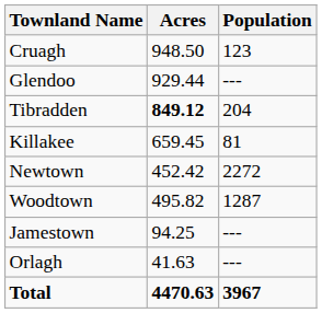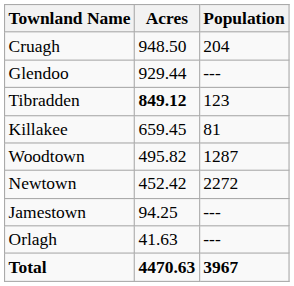 <table class="wikitable">
 <tr>
 <th>Townland Name</th>
 <th>Acres</th>
 <th>Population</th>
 </tr>
 <tr>
 <td>Cruagh</td>
 <td>948.50</td>
-<td>123</td>
+<td>204</td>
 </tr>
 <tr>
 <td>Glendoo</td>
 <td>929.44</td>
 <td>---</td>
 </tr>
 <tr>
 <td>Tibradden</td>
 <td><strong>849.12</strong></td>
-<td>204</td>
+<td>123</td>
 </tr>
 <tr>
 <td>Killakee</td>
 <td>659.45</td>
 <td>81</td>
 </tr>
 <tr>
+<td>Woodtown</td>
+<td>495.82</td>
+<td>1287</td>
+</tr>
+<tr>
 <td>Newtown</td>
 <td>452.42</td>
 <td>2272</td>
-</tr>
-<tr>
-<td>Woodtown</td>
-<td>495.82</td>
-<td>1287</td>
 </tr>
 <tr>
 <td>Jamestown</td>
 <td>94.25</td>
 <td>---</td>
 </tr>
 <tr>
 <td>Orlagh</td>
 <td>41.63</td>
 <td>---</td>
 </tr>
 <tr>
 <td><strong>Total</strong></td>
 <td><strong>4470.63</strong></td>
 <td><strong>3967</strong></td>
 </tr>
 </table>
